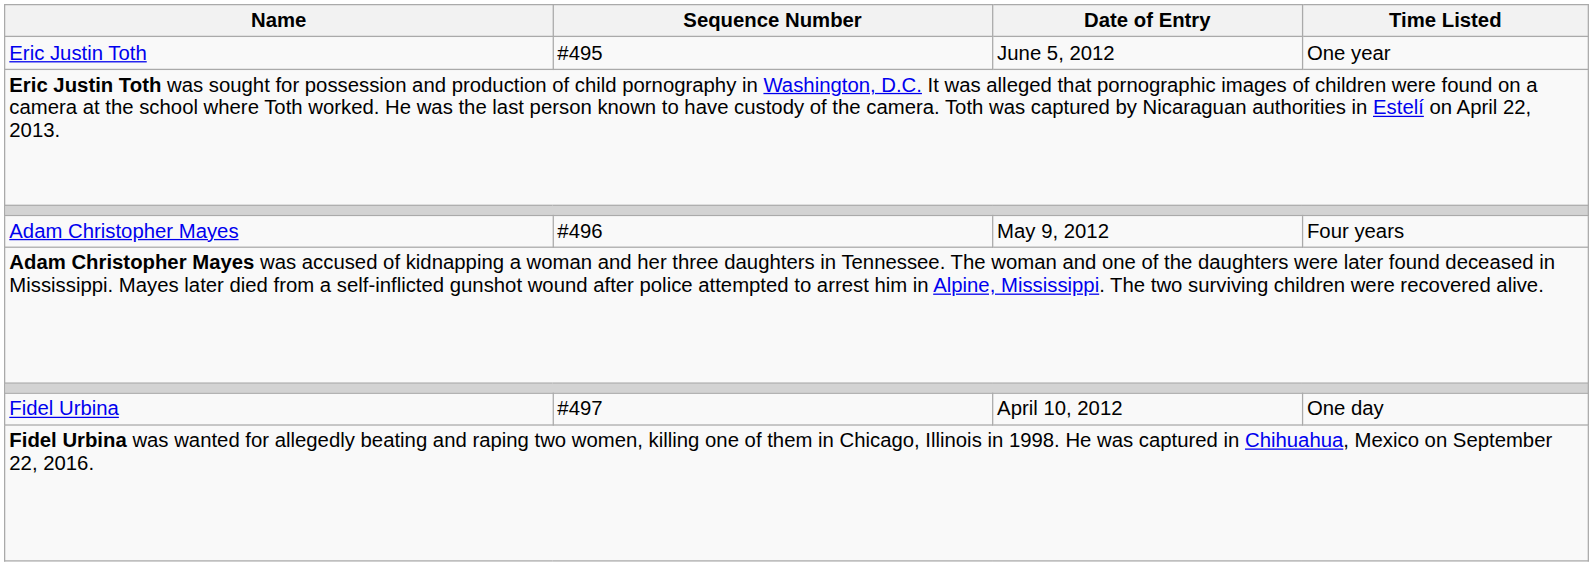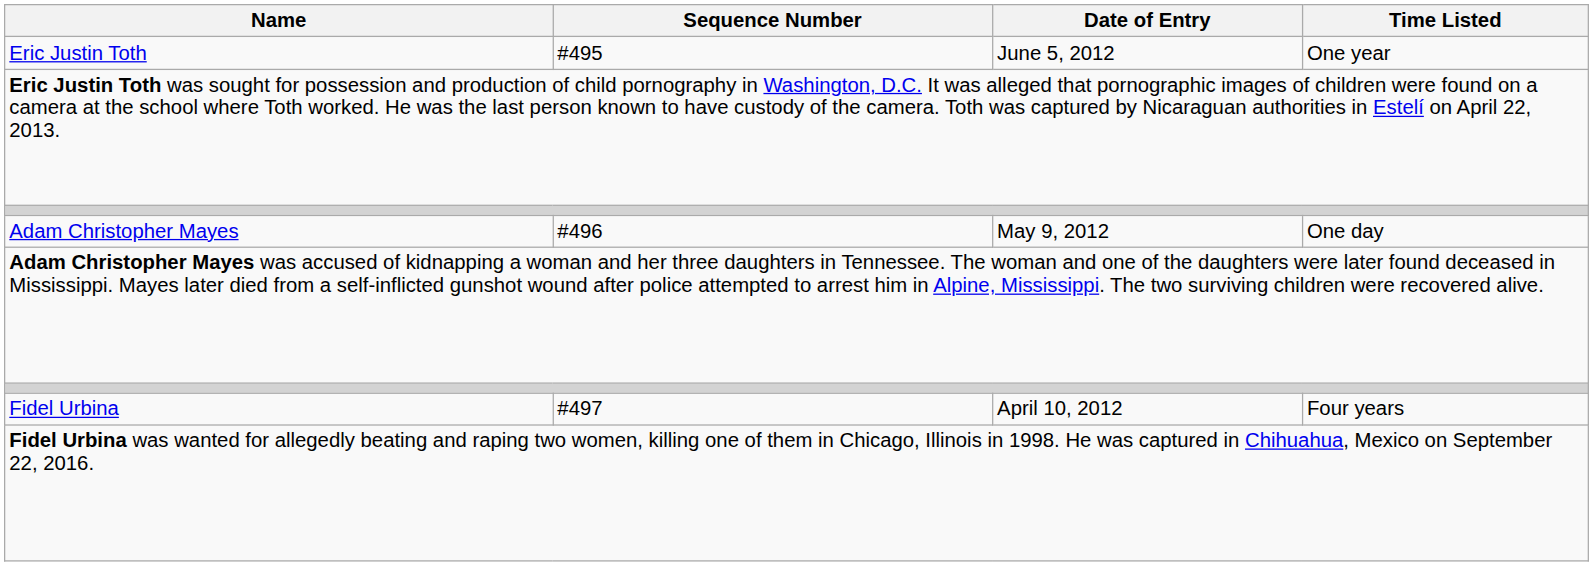 <table class="wikitable">
 <tr>
 <th>Name</th>
 <th>Sequence Number</th>
 <th>Date of Entry</th>
 <th>Time Listed</th>
 </tr>
 <tr>
 <td height="10"><a href='#'>Eric Justin Toth</a></td>
 <td>#495</td>
 <td>June 5, 2012</td>
 <td>One year</td>
 </tr>
 <tr>
 <td colspan="4" valign="top" height="100"><strong>Eric Justin Toth</strong> was sought for possession and production of child pornography in <a href='#'>Washington, D.C.</a> It was alleged that pornographic images of children were found on a camera at the school where Toth worked. He was the last person known to have custody of the camera. Toth was captured by Nicaraguan authorities in <a href='#'>Estelí</a> on April 22, 2013.</td>
 </tr>
 <tr>
 <td colSpan="4" style="background-color:lightgrey;"></td>
 </tr>
 <tr>
 <td height="10"><a href='#'>Adam Christopher Mayes</a></td>
 <td>#496</td>
 <td>May 9, 2012</td>
-<td>Four years</td>
+<td>One day</td>
 </tr>
 <tr>
 <td colspan="4" valign="top" height="100"><strong>Adam Christopher Mayes</strong> was accused of kidnapping a woman and her three daughters in Tennessee. The woman and one of the daughters were later found deceased in Mississippi. Mayes later died from a self-inflicted gunshot wound after police attempted to arrest him in <a href='#'>Alpine, Mississippi</a>. The two surviving children were recovered alive.</td>
 </tr>
 <tr>
 <td colSpan="4" style="background-color:lightgrey;"></td>
 </tr>
 <tr>
 <td height="10"><a href='#'>Fidel Urbina</a></td>
 <td>#497</td>
 <td>April 10, 2012</td>
-<td>One day</td>
+<td>Four years</td>
 </tr>
 <tr>
 <td colspan="4" valign="top" height="100"><strong>Fidel Urbina</strong> was wanted for allegedly beating and raping two women, killing one of them in Chicago, Illinois in 1998. He was captured in <a href='#'>Chihuahua</a>, Mexico on September 22, 2016.</td>
 </tr>
 </table>
